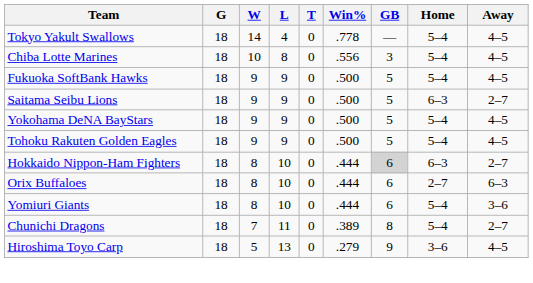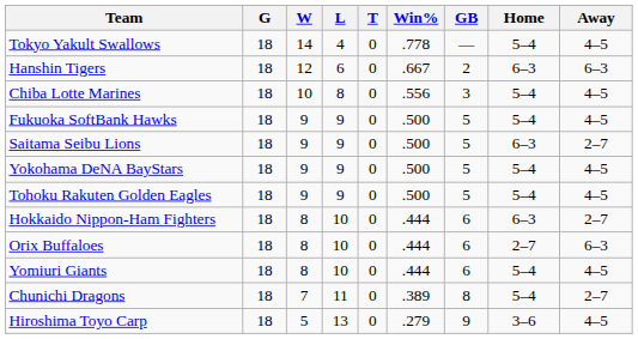 <table class="wikitable" width="50%" style="text-align:center;">
 <tr>
 <th width="33%">Team</th>
 <th width="6%">G</th>
 <th width="5%"><a href='#'>W</a></th>
 <th width="5%"><a href='#'>L</a></th>
 <th width="4%"><a href='#'>T</a></th>
 <th width="6%"><a href='#'>Win%</a></th>
 <th width="6%"><a href='#'>GB</a></th>
 <th width="10%">Home</th>
 <th width="10%">Away</th>
 </tr>
 <tr>
 <td style="text-align:left;"><a href='#'>Tokyo Yakult Swallows</a></td>
 <td>18</td>
 <td>14</td>
 <td>4</td>
 <td>0</td>
 <td>.778</td>
 <td>—</td>
 <td>5–4</td>
 <td>4–5</td>
+</tr>
+<tr>
+<td style="text-align:left;"><a href='#'>Hanshin Tigers</a></td>
+<td>18</td>
+<td>12</td>
+<td>6</td>
+<td>0</td>
+<td>.667</td>
+<td>2</td>
+<td>6–3</td>
+<td>6–3</td>
 </tr>
 <tr>
 <td style="text-align:left;"><a href='#'>Chiba Lotte Marines</a></td>
 <td>18</td>
 <td>10</td>
 <td>8</td>
 <td>0</td>
 <td>.556</td>
 <td>3</td>
 <td>5–4</td>
 <td>4–5</td>
 </tr>
 <tr>
 <td style="text-align:left;"><a href='#'>Fukuoka SoftBank Hawks</a></td>
 <td>18</td>
 <td>9</td>
 <td>9</td>
 <td>0</td>
 <td>.500</td>
 <td>5</td>
 <td>5–4</td>
 <td>4–5</td>
 </tr>
 <tr>
 <td style="text-align:left;"><a href='#'>Saitama Seibu Lions</a></td>
 <td>18</td>
 <td>9</td>
 <td>9</td>
 <td>0</td>
 <td>.500</td>
 <td>5</td>
 <td>6–3</td>
 <td>2–7</td>
 </tr>
 <tr>
 <td style="text-align:left;"><a href='#'>Yokohama DeNA BayStars</a></td>
 <td>18</td>
 <td>9</td>
 <td>9</td>
 <td>0</td>
 <td>.500</td>
 <td>5</td>
 <td>5–4</td>
 <td>4–5</td>
 </tr>
 <tr>
 <td style="text-align:left;"><a href='#'>Tohoku Rakuten Golden Eagles</a></td>
 <td>18</td>
 <td>9</td>
 <td>9</td>
 <td>0</td>
 <td>.500</td>
 <td>5</td>
 <td>5–4</td>
 <td>4–5</td>
 </tr>
 <tr>
 <td style="text-align:left;"><a href='#'>Hokkaido Nippon-Ham Fighters</a></td>
 <td>18</td>
 <td>8</td>
 <td>10</td>
 <td>0</td>
 <td>.444</td>
-<td style="background: lightgrey;">6</td>
+<td>6</td>
 <td>6–3</td>
 <td>2–7</td>
 </tr>
 <tr>
 <td style="text-align:left;"><a href='#'>Orix Buffaloes</a></td>
 <td>18</td>
 <td>8</td>
 <td>10</td>
 <td>0</td>
 <td>.444</td>
 <td>6</td>
 <td>2–7</td>
 <td>6–3</td>
 </tr>
 <tr>
 <td style="text-align:left;"><a href='#'>Yomiuri Giants</a></td>
 <td>18</td>
 <td>8</td>
 <td>10</td>
 <td>0</td>
 <td>.444</td>
 <td>6</td>
 <td>5–4</td>
-<td>3–6</td>
+<td>4–5</td>
 </tr>
 <tr>
 <td style="text-align:left;"><a href='#'>Chunichi Dragons</a></td>
 <td>18</td>
 <td>7</td>
 <td>11</td>
 <td>0</td>
 <td>.389</td>
 <td>8</td>
 <td>5–4</td>
 <td>2–7</td>
 </tr>
 <tr>
 <td style="text-align:left;"><a href='#'>Hiroshima Toyo Carp</a></td>
 <td>18</td>
 <td>5</td>
 <td>13</td>
 <td>0</td>
 <td>.279</td>
 <td>9</td>
 <td>3–6</td>
 <td>4–5</td>
 </tr>
 </table>
